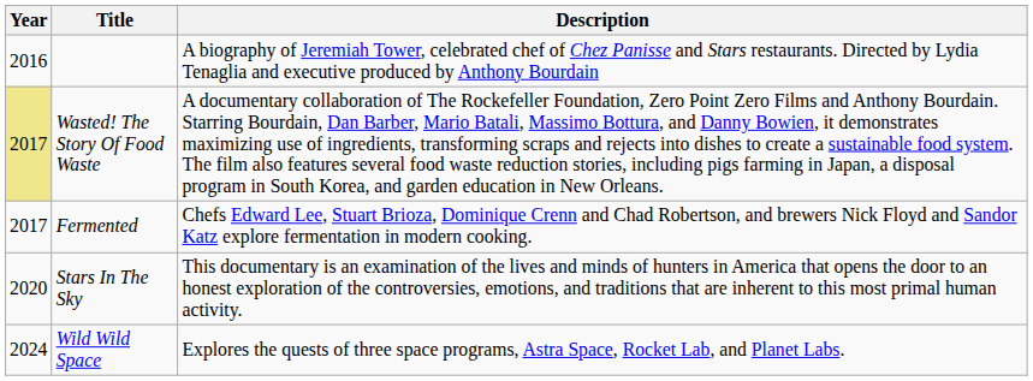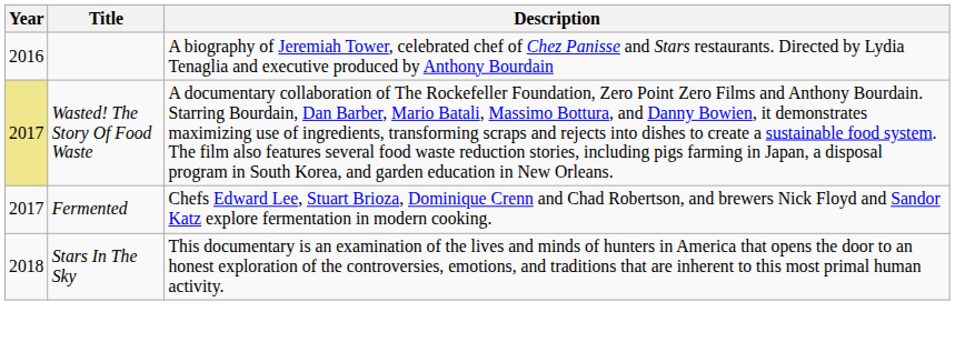 <table class="wikitable">
 <tr>
 <th>Year</th>
 <th>Title</th>
 <th>Description</th>
 </tr>
 <tr>
 <td>2016</td>
 <td></td>
 <td>A biography of <a href='#'>Jeremiah Tower</a>, celebrated chef of <em><a href='#'>Chez Panisse</a></em> and <em>Stars</em> restaurants. Directed by Lydia Tenaglia and executive produced by <a href='#'>Anthony Bourdain</a></td>
 </tr>
 <tr>
 <td style="background: khaki;">2017</td>
 <td><em>Wasted! The Story Of Food Waste</em></td>
 <td>A documentary collaboration of The Rockefeller Foundation, Zero Point Zero Films and Anthony Bourdain. Starring Bourdain, <a href='#'>Dan Barber</a>, <a href='#'>Mario Batali</a>, <a href='#'>Massimo Bottura</a>, and <a href='#'>Danny Bowien</a>, it demonstrates maximizing use of ingredients, transforming scraps and rejects into dishes to create a <a href='#'>sustainable food system</a>. The film also features several food waste reduction stories, including pigs farming in Japan, a disposal program in South Korea, and garden education in New Orleans.</td>
 </tr>
 <tr>
 <td>2017</td>
 <td><em>Fermented</em></td>
 <td>Chefs <a href='#'>Edward Lee</a>, <a href='#'>Stuart Brioza</a>, <a href='#'>Dominique Crenn</a> and Chad Robertson, and brewers Nick Floyd and <a href='#'>Sandor Katz</a> explore fermentation in modern cooking.</td>
 </tr>
 <tr>
-<td>2020</td>
+<td>2018</td>
 <td><em>Stars In The Sky</em></td>
 <td>This documentary is an examination of the lives and minds of hunters in America that opens the door to an honest exploration of the controversies, emotions, and traditions that are inherent to this most primal human activity.</td>
 </tr>
-<tr>
-<td>2024</td>
-<td><em><a href='#'>Wild Wild Space</a></em></td>
-<td>Explores the quests of three space programs, <a href='#'>Astra Space</a>, <a href='#'>Rocket Lab</a>, and <a href='#'>Planet Labs</a>.</td>
-</tr>
 </table>
